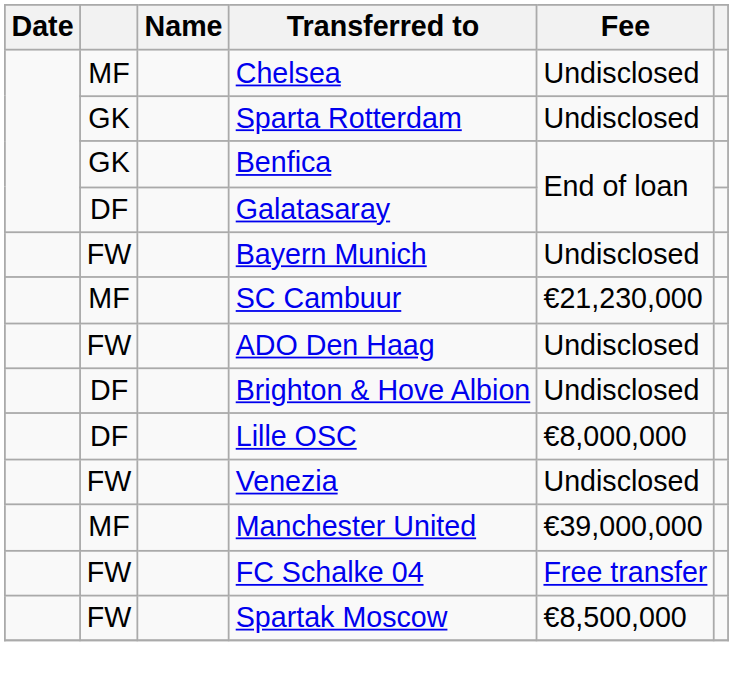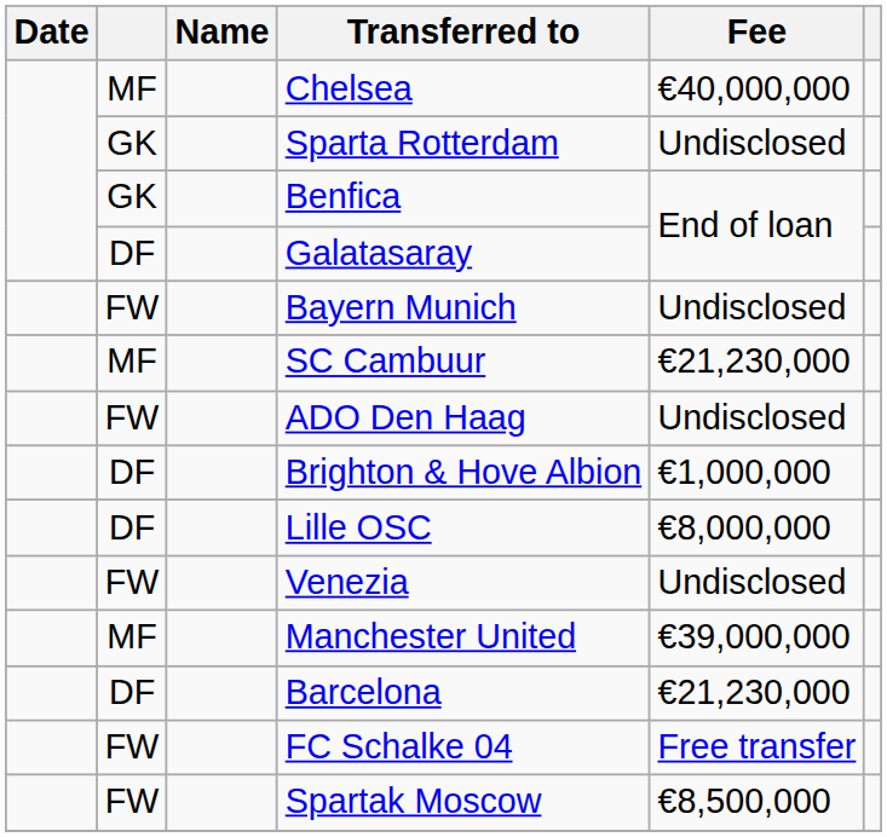 <table class="wikitable">
 <tr>
 <th>Date</th>
 <th></th>
 <th>Name</th>
 <th>Transferred to</th>
 <th>Fee</th>
 <th></th>
 </tr>
 <tr>
 <td align=center rowspan="4"></td>
 <td align=center>MF</td>
 <td></td>
 <td> <a href='#'>Chelsea</a></td>
-<td>Undisclosed</td>
+<td>€40,000,000</td>
 <td></td>
 </tr>
 <tr>
 <td align=center>GK</td>
 <td></td>
 <td> <a href='#'>Sparta Rotterdam</a></td>
 <td>Undisclosed</td>
 <td></td>
 </tr>
 <tr>
 <td align=center>GK</td>
 <td></td>
 <td> <a href='#'>Benfica</a></td>
 <td rowspan="2">End of loan</td>
 <td></td>
 </tr>
 <tr>
 <td align=center>DF</td>
 <td></td>
 <td> <a href='#'>Galatasaray</a></td>
 <td></td>
 </tr>
 <tr>
 <td align=center></td>
 <td align=center>FW</td>
 <td></td>
 <td> <a href='#'>Bayern Munich</a></td>
 <td>Undisclosed</td>
 <td></td>
 </tr>
 <tr>
 <td align=center></td>
 <td align=center>MF</td>
 <td></td>
 <td> <a href='#'>SC Cambuur</a></td>
 <td>€21,230,000</td>
 <td></td>
 </tr>
 <tr>
 <td align=center></td>
 <td align=center>FW</td>
 <td></td>
 <td> <a href='#'>ADO Den Haag</a></td>
 <td>Undisclosed</td>
 <td></td>
 </tr>
 <tr>
 <td align=center></td>
 <td align=center>DF</td>
 <td></td>
 <td> <a href='#'>Brighton & Hove Albion</a></td>
-<td>Undisclosed</td>
+<td>€1,000,000</td>
 <td></td>
 </tr>
 <tr>
 <td align=center></td>
 <td align=center>DF</td>
 <td></td>
 <td> <a href='#'>Lille OSC</a></td>
 <td>€8,000,000</td>
 <td></td>
 </tr>
 <tr>
 <td align=center></td>
 <td align=center>FW</td>
 <td></td>
 <td> <a href='#'>Venezia</a></td>
 <td>Undisclosed</td>
 <td></td>
 </tr>
 <tr>
 <td align=center></td>
 <td align=center>MF</td>
 <td></td>
 <td> <a href='#'>Manchester United</a></td>
 <td>€39,000,000</td>
 <td></td>
 </tr>
 <tr>
 <td align=center></td>
+<td align=center>DF</td>
+<td></td>
+<td> <a href='#'>Barcelona</a></td>
+<td>€21,230,000</td>
+<td></td>
+</tr>
+<tr>
+<td align=center></td>
 <td align=center>FW</td>
 <td></td>
 <td> <a href='#'>FC Schalke 04</a></td>
 <td><a href='#'>Free transfer</a></td>
 <td></td>
 </tr>
 <tr>
 <td align=center></td>
 <td align=center>FW</td>
 <td></td>
 <td> <a href='#'>Spartak Moscow</a></td>
 <td>€8,500,000</td>
 <td></td>
 </tr>
 <tr>
 </tr>
 </table>
